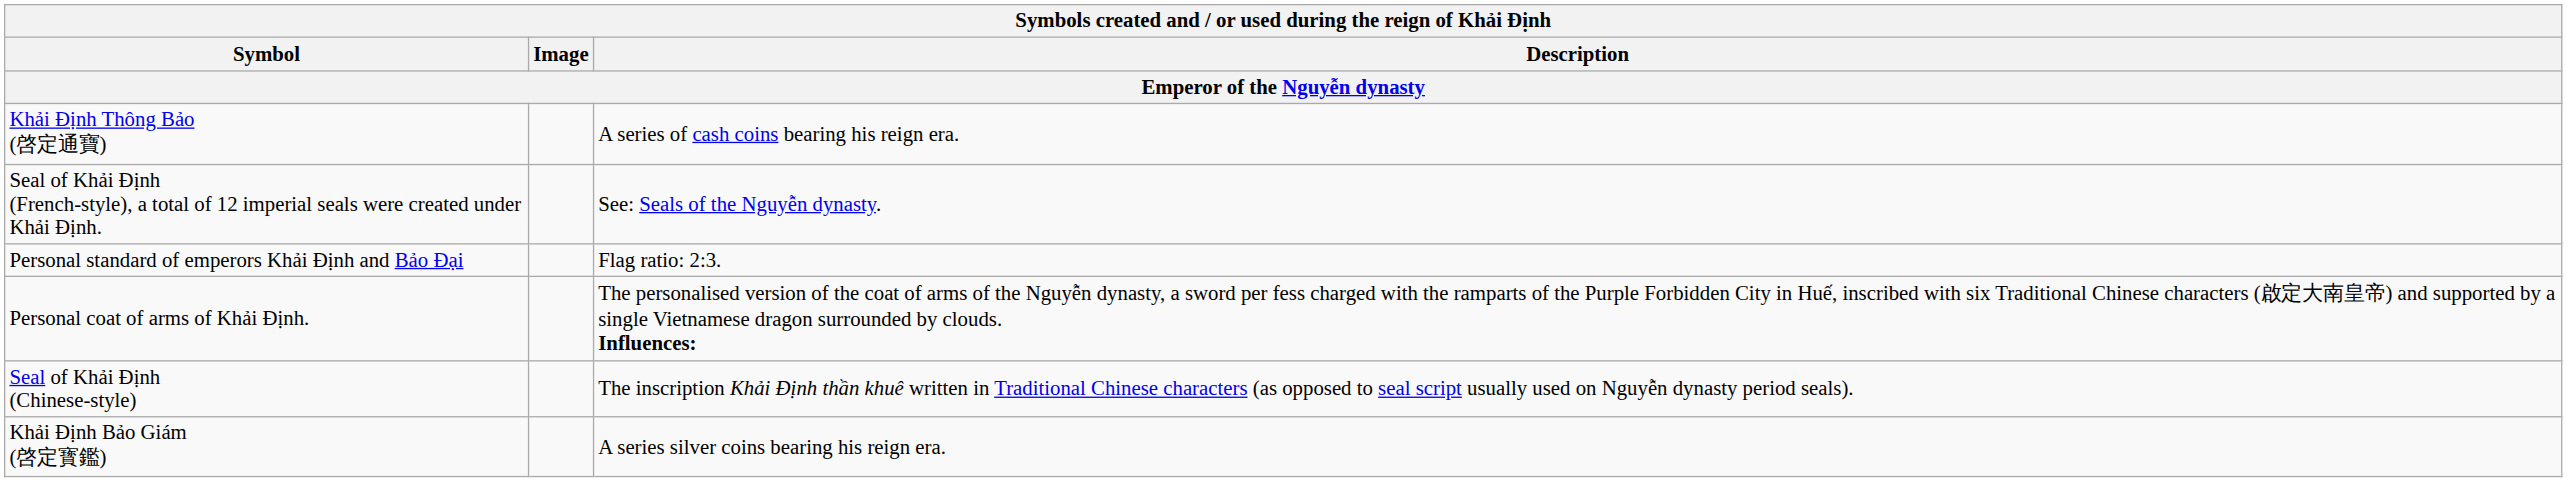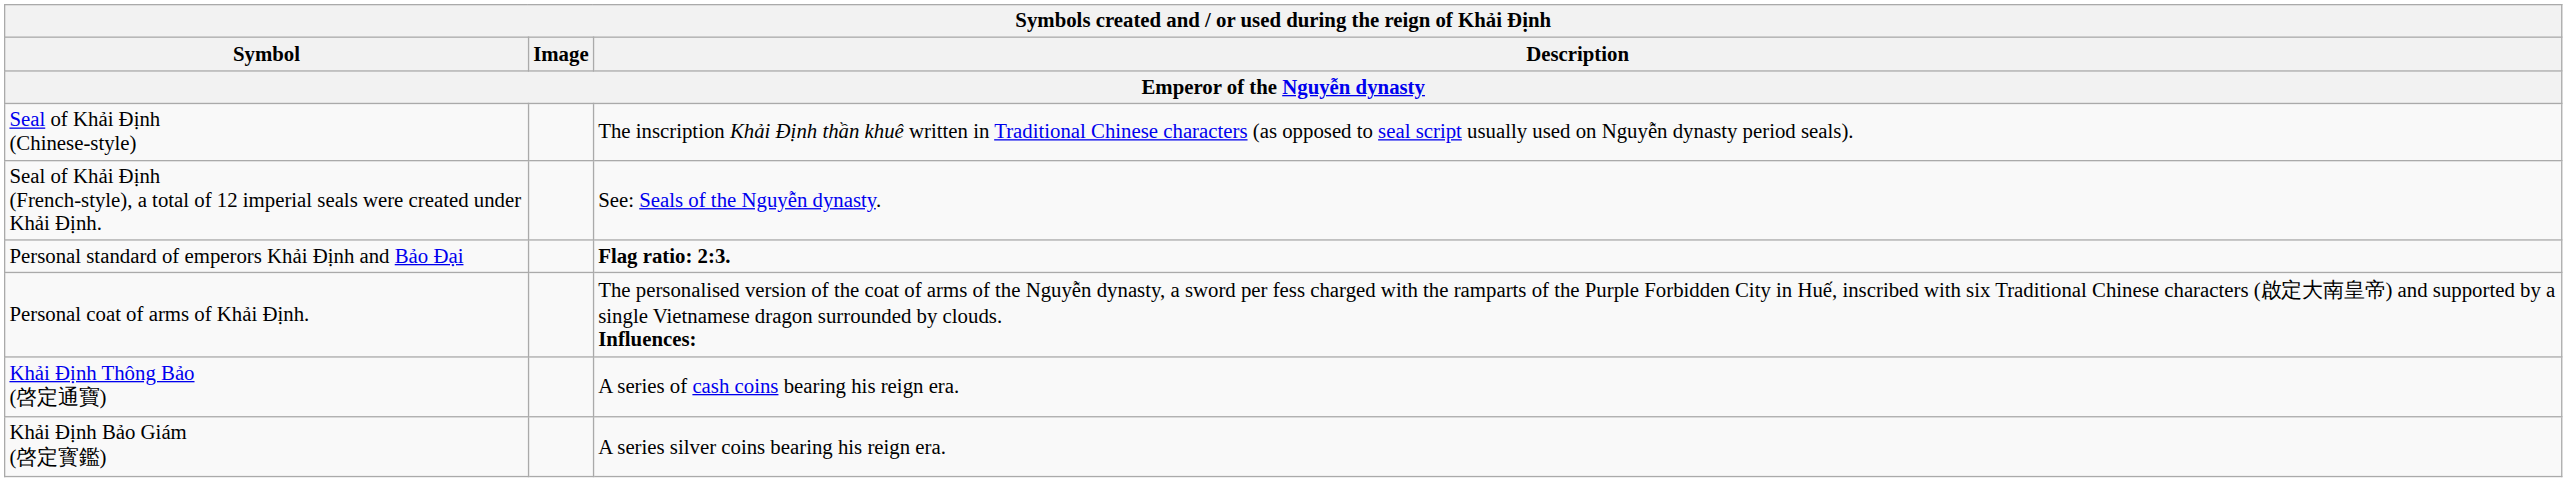 <table class="wikitable" style="font-size: 100%">
 <tr>
 <th colspan=3>Symbols created and / or used during the reign of Khải Định</th>
 </tr>
 <tr>
 <th>Symbol</th>
 <th>Image</th>
 <th>Description</th>
 </tr>
 <tr>
 <th colspan=3>Emperor of the <a href='#'>Nguyễn dynasty</a></th>
 </tr>
 <tr>
-<td><a href='#'>Khải Định Thông Bảo</a><br>(啓定通寶)</td>
+<td><a href='#'>Seal</a> of Khải Định<br>(Chinese-style)</td>
 <td></td>
-<td>A series of <a href='#'>cash coins</a> bearing his reign era.</td>
+<td>The inscription <em>Khải Định thần khuê</em> written in <a href='#'>Traditional Chinese characters</a> (as opposed to <a href='#'>seal script</a> usually used on Nguyễn dynasty period seals).</td>
 </tr>
 <tr>
 <td>Seal of Khải Định<br>(French-style), a total of 12 imperial seals were created under Khải Định.</td>
 <td></td>
 <td>See: <a href='#'>Seals of the Nguyễn dynasty</a>.</td>
 </tr>
 <tr>
 <td>Personal standard of emperors Khải Định and <a href='#'>Bảo Đại</a></td>
 <td></td>
-<td>Flag ratio: 2:3.</td>
+<td><strong>Flag ratio: 2:3.</strong></td>
 </tr>
 <tr>
 <td>Personal coat of arms of Khải Định.</td>
 <td></td>
 <td>The personalised version of the coat of arms of the Nguyễn dynasty, a sword per fess charged with the ramparts of the Purple Forbidden City in Huế, inscribed with six Traditional Chinese characters (啟定大南皇帝) and supported by a single Vietnamese dragon surrounded by clouds.<br><strong>Influences:</strong> </td>
 </tr>
 <tr>
-<td><a href='#'>Seal</a> of Khải Định<br>(Chinese-style)</td>
+<td><a href='#'>Khải Định Thông Bảo</a><br>(啓定通寶)</td>
 <td></td>
-<td>The inscription <em>Khải Định thần khuê</em> written in <a href='#'>Traditional Chinese characters</a> (as opposed to <a href='#'>seal script</a> usually used on Nguyễn dynasty period seals).</td>
+<td>A series of <a href='#'>cash coins</a> bearing his reign era.</td>
 </tr>
 <tr>
 <td>Khải Định Bảo Giám<br>(啓定寳鑑)</td>
 <td></td>
 <td>A series silver coins bearing his reign era.</td>
 </tr>
 </table>
